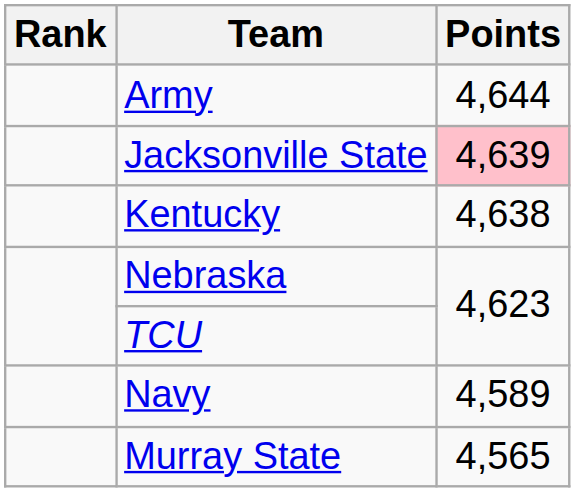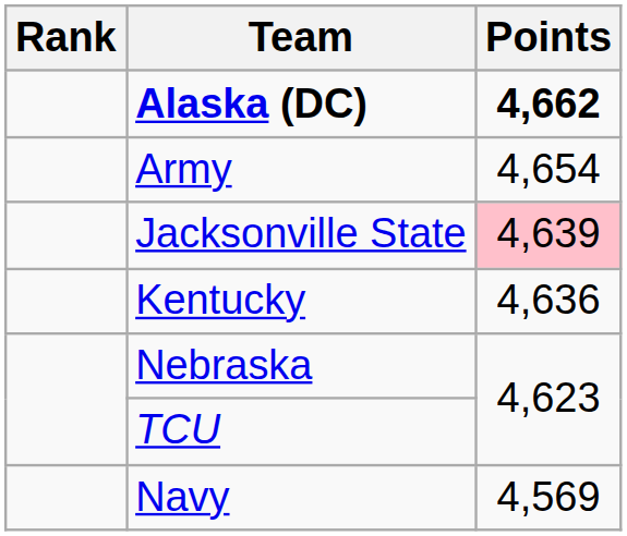 <table class="wikitable sortable" style="text-align:center">
 <tr>
 <th>Rank</th>
 <th>Team</th>
 <th>Points</th>
 </tr>
 <tr>
 <td></td>
+<td align=left><strong><a href='#'>Alaska</a></strong> <strong>(DC)</strong></td>
+<td><strong>4,662</strong></td>
+</tr>
+<tr>
+<td></td>
 <td align=left><a href='#'>Army</a></td>
-<td>4,644</td>
+<td>4,654</td>
 </tr>
 <tr>
 <td></td>
 <td align=left><a href='#'>Jacksonville State</a></td>
 <td style="background: pink;">4,639</td>
 </tr>
 <tr>
 <td></td>
 <td align=left><a href='#'>Kentucky</a></td>
-<td>4,638</td>
+<td>4,636</td>
 </tr>
 <tr>
 <td rowspan=2></td>
 <td align=left><a href='#'>Nebraska</a></td>
 <td rowspan=2>4,623</td>
 </tr>
 <tr>
 <td align=left><em><a href='#'>TCU</a></em></td>
 </tr>
 <tr>
 <td></td>
 <td align=left><a href='#'>Navy</a></td>
-<td>4,589</td>
-</tr>
-<tr>
-<td></td>
-<td align=left><a href='#'>Murray State</a></td>
-<td>4,565</td>
+<td>4,569</td>
 </tr>
 </table>
